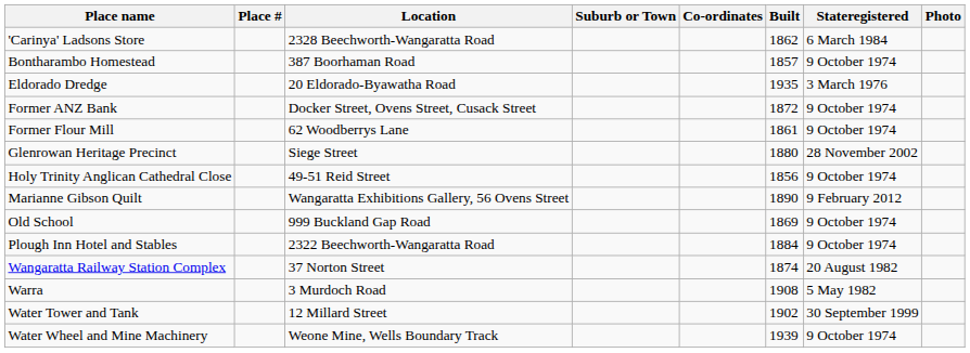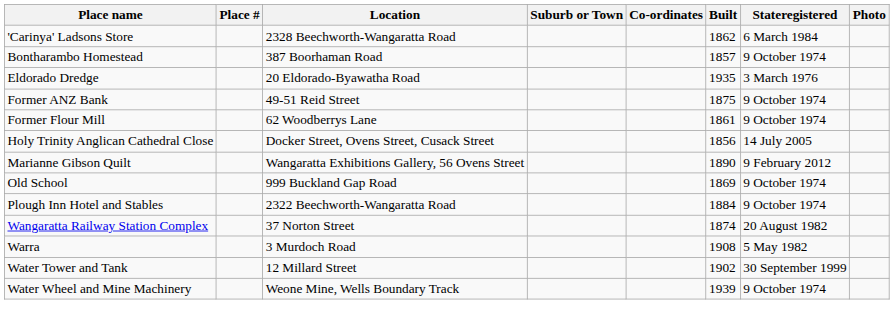 <table class="wikitable sortable">
 <tr>
 <th>Place name</th>
 <th>Place #</th>
 <th>Location</th>
 <th>Suburb or Town</th>
 <th>Co-ordinates</th>
 <th>Built</th>
 <th>Stateregistered</th>
 <th class="unsortable">Photo</th>
 </tr>
 <tr>
 <td>'Carinya' Ladsons Store</td>
 <td></td>
 <td>2328 Beechworth-Wangaratta Road</td>
 <td></td>
 <td></td>
 <td>1862</td>
 <td>6 March 1984</td>
 <td></td>
 </tr>
 <tr>
 <td>Bontharambo Homestead</td>
 <td></td>
 <td>387 Boorhaman Road</td>
 <td></td>
 <td></td>
 <td>1857</td>
 <td>9 October 1974</td>
 <td></td>
 </tr>
 <tr>
 <td>Eldorado Dredge</td>
 <td></td>
 <td>20 Eldorado-Byawatha Road</td>
 <td></td>
 <td></td>
 <td>1935</td>
 <td>3 March 1976</td>
 <td></td>
 </tr>
 <tr>
 <td>Former ANZ Bank</td>
 <td></td>
-<td>Docker Street, Ovens Street, Cusack Street</td>
+<td>49-51 Reid Street</td>
 <td></td>
 <td></td>
-<td>1872</td>
+<td>1875</td>
 <td>9 October 1974</td>
 <td></td>
 </tr>
 <tr>
 <td>Former Flour Mill</td>
 <td></td>
 <td>62 Woodberrys Lane</td>
 <td></td>
 <td></td>
 <td>1861</td>
 <td>9 October 1974</td>
 <td></td>
 </tr>
 <tr>
-<td>Glenrowan Heritage Precinct</td>
-<td></td>
-<td>Siege Street</td>
-<td></td>
-<td></td>
-<td>1880</td>
-<td>28 November 2002</td>
-<td></td>
-</tr>
-<tr>
 <td>Holy Trinity Anglican Cathedral Close</td>
 <td></td>
-<td>49-51 Reid Street</td>
+<td>Docker Street, Ovens Street, Cusack Street</td>
 <td></td>
 <td></td>
 <td>1856</td>
-<td>9 October 1974</td>
+<td>14 July 2005</td>
 <td></td>
 </tr>
 <tr>
 <td>Marianne Gibson Quilt</td>
 <td></td>
 <td>Wangaratta Exhibitions Gallery, 56 Ovens Street</td>
 <td></td>
 <td></td>
 <td>1890</td>
 <td>9 February 2012</td>
 <td></td>
 </tr>
 <tr>
 <td>Old School</td>
 <td></td>
 <td>999 Buckland Gap Road</td>
 <td></td>
 <td></td>
 <td>1869</td>
 <td>9 October 1974</td>
 <td></td>
 </tr>
 <tr>
 <td>Plough Inn Hotel and Stables</td>
 <td></td>
 <td>2322 Beechworth-Wangaratta Road</td>
 <td></td>
 <td></td>
 <td>1884</td>
 <td>9 October 1974</td>
 <td></td>
 </tr>
 <tr>
 <td><a href='#'>Wangaratta Railway Station Complex</a></td>
 <td></td>
 <td>37 Norton Street</td>
 <td></td>
 <td></td>
 <td>1874</td>
 <td>20 August 1982</td>
 <td></td>
 </tr>
 <tr>
 <td>Warra</td>
 <td></td>
 <td>3 Murdoch Road</td>
 <td></td>
 <td></td>
 <td>1908</td>
 <td>5 May 1982</td>
 <td></td>
 </tr>
 <tr>
 <td>Water Tower and Tank</td>
 <td></td>
 <td>12 Millard Street</td>
 <td></td>
 <td></td>
 <td>1902</td>
 <td>30 September 1999</td>
 <td></td>
 </tr>
 <tr>
 <td>Water Wheel and Mine Machinery</td>
 <td></td>
 <td>Weone Mine, Wells Boundary Track</td>
 <td></td>
 <td></td>
 <td>1939</td>
 <td>9 October 1974</td>
 <td></td>
 </tr>
 </table>
